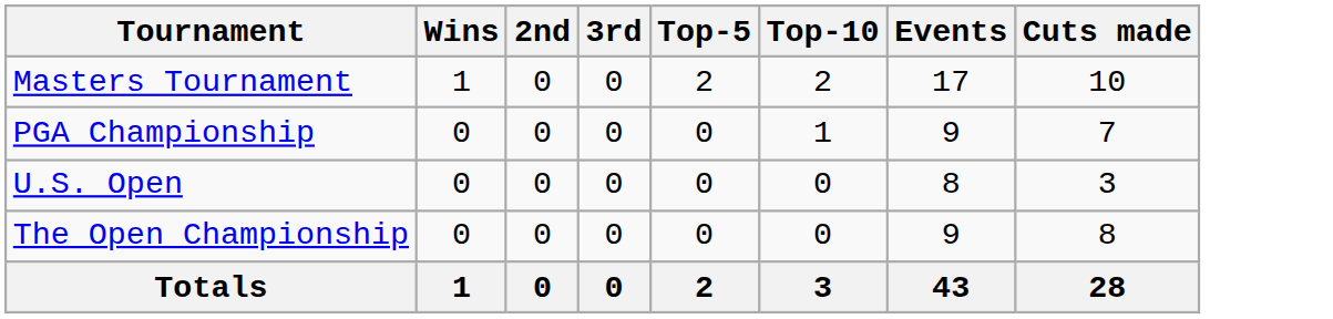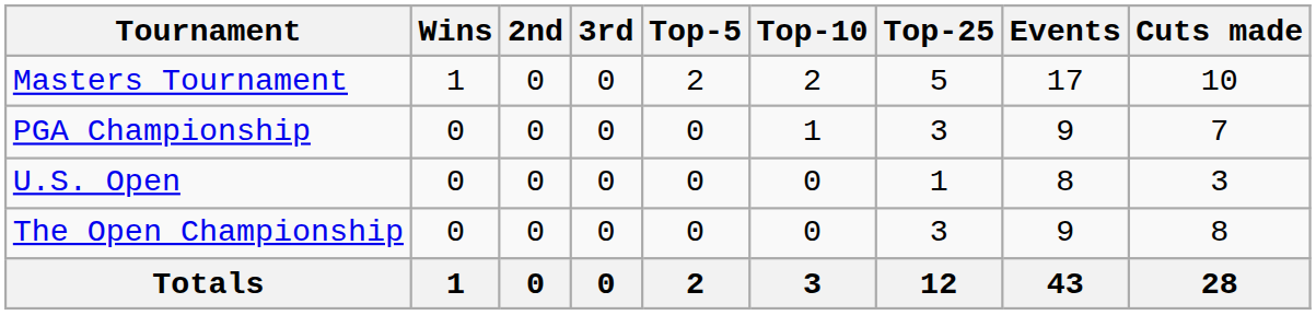 <table class=wikitable style=text-align:center>
 <tr>
 <th>Tournament</th>
 <th>Wins</th>
 <th>2nd</th>
 <th>3rd</th>
 <th>Top-5</th>
 <th>Top-10</th>
+<th>Top-25</th>
 <th>Events</th>
 <th>Cuts made</th>
 </tr>
 <tr>
 <td align=left><a href='#'>Masters Tournament</a></td>
 <td>1</td>
 <td>0</td>
 <td>0</td>
 <td>2</td>
 <td>2</td>
+<td>5</td>
 <td>17</td>
 <td>10</td>
 </tr>
 <tr>
 <td align=left><a href='#'>PGA Championship</a></td>
 <td>0</td>
 <td>0</td>
 <td>0</td>
 <td>0</td>
 <td>1</td>
+<td>3</td>
 <td>9</td>
 <td>7</td>
 </tr>
 <tr>
 <td align=left><a href='#'>U.S. Open</a></td>
 <td>0</td>
 <td>0</td>
 <td>0</td>
 <td>0</td>
 <td>0</td>
+<td>1</td>
 <td>8</td>
 <td>3</td>
 </tr>
 <tr>
 <td align=left><a href='#'>The Open Championship</a></td>
 <td>0</td>
 <td>0</td>
 <td>0</td>
 <td>0</td>
 <td>0</td>
+<td>3</td>
 <td>9</td>
 <td>8</td>
 </tr>
 <tr>
 <th>Totals</th>
 <th>1</th>
 <th>0</th>
 <th>0</th>
 <th>2</th>
 <th>3</th>
+<th>12</th>
 <th>43</th>
 <th>28</th>
 </tr>
 </table>
